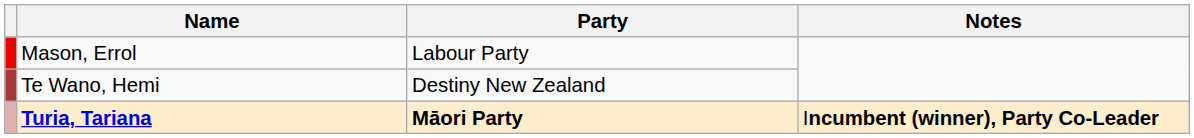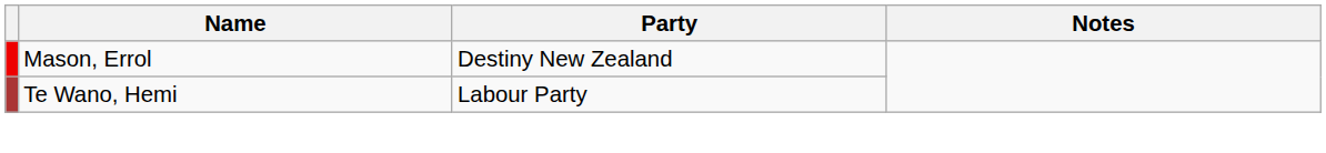 <table class="wikitable" width="70%" style="font-size:95%;">
 <tr>
 <th width=1%></th>
 <th width=33%>Name</th>
 <th width=33%>Party</th>
 <th width=33%>Notes</th>
 </tr>
 <tr -->
 <td bgcolor=#ee0000></td>
 <td>Mason, Errol</td>
-<td>Labour Party</td>
+<td>Destiny New Zealand</td>
 </tr>
 <tr -->
 <td bgcolor=#aa3535></td>
 <td>Te Wano, Hemi</td>
-<td>Destiny New Zealand</td>
-</tr>
-<tr ---- bgcolor=#FFEECC>
-<td bgcolor=#e0afaf></td>
-<td><strong><a href='#'>Turia, Tariana</a></strong></td>
-<td><strong>Māori Party</strong></td>
-<td>I<strong>ncumbent (winner), Party Co-Leader</strong></td>
+<td>Labour Party</td>
 </tr>
 </table>
